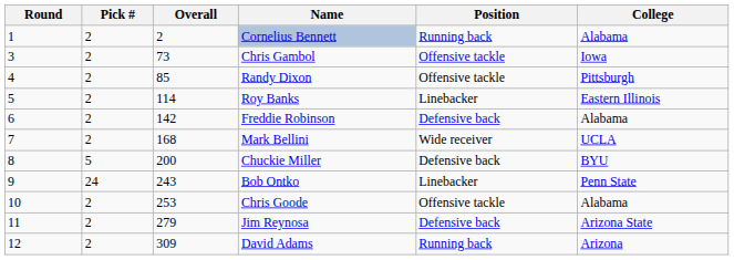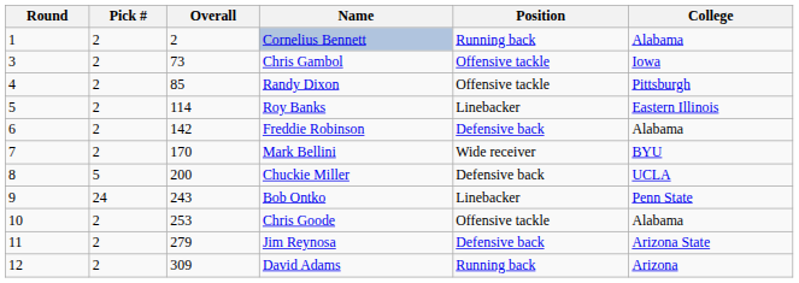 <table class="wikitable sortable sortable" style="width: 100%">
 <tr>
 <th>Round</th>
 <th>Pick #</th>
 <th>Overall</th>
 <th>Name</th>
 <th>Position</th>
 <th>College</th>
 </tr>
 <tr>
 <td>1</td>
 <td>2</td>
 <td>2</td>
 <td bgcolor=lightsteelblue><a href='#'>Cornelius Bennett</a></td>
 <td><a href='#'>Running back</a></td>
 <td><a href='#'>Alabama</a></td>
 </tr>
 <tr>
 <td>3</td>
 <td>2</td>
 <td>73</td>
 <td><a href='#'>Chris Gambol</a></td>
 <td><a href='#'>Offensive tackle</a></td>
 <td><a href='#'>Iowa</a></td>
 </tr>
 <tr>
 <td>4</td>
 <td>2</td>
 <td>85</td>
 <td><a href='#'>Randy Dixon</a></td>
 <td>Offensive tackle</td>
 <td><a href='#'>Pittsburgh</a></td>
 </tr>
 <tr>
 <td>5</td>
 <td>2</td>
 <td>114</td>
 <td><a href='#'>Roy Banks</a></td>
 <td>Linebacker</td>
 <td><a href='#'>Eastern Illinois</a></td>
 </tr>
 <tr>
 <td>6</td>
 <td>2</td>
 <td>142</td>
 <td><a href='#'>Freddie Robinson</a></td>
 <td><a href='#'>Defensive back</a></td>
 <td>Alabama</td>
 </tr>
 <tr>
 <td>7</td>
 <td>2</td>
-<td>168</td>
+<td>170</td>
 <td><a href='#'>Mark Bellini</a></td>
 <td>Wide receiver</td>
-<td><a href='#'>UCLA</a></td>
+<td><a href='#'>BYU</a></td>
 </tr>
 <tr>
 <td>8</td>
 <td>5</td>
 <td>200</td>
 <td><a href='#'>Chuckie Miller</a></td>
 <td>Defensive back</td>
-<td><a href='#'>BYU</a></td>
+<td><a href='#'>UCLA</a></td>
 </tr>
 <tr>
 <td>9</td>
 <td>24</td>
 <td>243</td>
 <td><a href='#'>Bob Ontko</a></td>
 <td>Linebacker</td>
 <td><a href='#'>Penn State</a></td>
 </tr>
 <tr>
 <td>10</td>
 <td>2</td>
 <td>253</td>
 <td><a href='#'>Chris Goode</a></td>
 <td>Offensive tackle</td>
 <td>Alabama</td>
 </tr>
 <tr>
 <td>11</td>
 <td>2</td>
 <td>279</td>
 <td><a href='#'>Jim Reynosa</a></td>
 <td><a href='#'>Defensive back</a></td>
 <td><a href='#'>Arizona State</a></td>
 </tr>
 <tr>
 <td>12</td>
 <td>2</td>
 <td>309</td>
 <td><a href='#'>David Adams</a></td>
 <td><a href='#'>Running back</a></td>
 <td><a href='#'>Arizona</a></td>
 </tr>
 </table>
